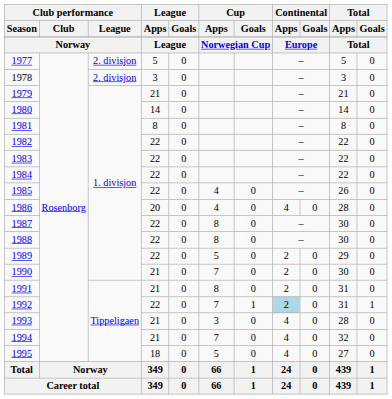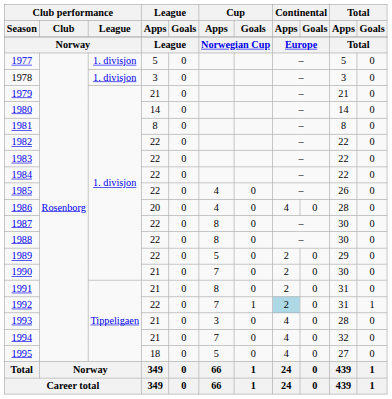 <table class="wikitable" style="text-align:center">
 <tr>
 <th colspan=3>Club performance</th>
 <th colspan=2>League</th>
 <th colspan=2>Cup</th>
 <th colspan=2>Continental</th>
 <th colspan=2>Total</th>
 </tr>
 <tr>
 <th>Season</th>
 <th>Club</th>
 <th>League</th>
 <th>Apps</th>
 <th>Goals</th>
 <th>Apps</th>
 <th>Goals</th>
 <th>Apps</th>
 <th>Goals</th>
 <th>Apps</th>
 <th>Goals</th>
 </tr>
 <tr>
 </tr>
 <tr>
 <th colspan=3>Norway</th>
 <th colspan=2>League</th>
 <th colspan=2><a href='#'>Norwegian Cup</a></th>
 <th colspan=2><a href='#'>Europe</a></th>
 <th colspan=2>Total</th>
 </tr>
 <tr>
 <td><a href='#'>1977</a></td>
 <td rowspan="19"><a href='#'>Rosenborg</a></td>
-<td><a href='#'>2. divisjon</a></td>
+<td><a href='#'>1. divisjon</a></td>
 <td>5</td>
 <td>0</td>
 <td></td>
 <td></td>
 <td colspan=2>–</td>
 <td>5</td>
 <td>0</td>
 </tr>
 <tr>
 <td>1978</td>
-<td><a href='#'>2. divisjon</a></td>
+<td><a href='#'>1. divisjon</a></td>
 <td>3</td>
 <td>0</td>
 <td></td>
 <td></td>
 <td colspan=2>–</td>
 <td>3</td>
 <td>0</td>
 </tr>
 <tr>
 <td><a href='#'>1979</a></td>
 <td rowspan="12"><a href='#'>1. divisjon</a></td>
 <td>21</td>
 <td>0</td>
 <td></td>
 <td></td>
 <td colspan=2>–</td>
 <td>21</td>
 <td>0</td>
 </tr>
 <tr>
 <td><a href='#'>1980</a></td>
 <td>14</td>
 <td>0</td>
 <td></td>
 <td></td>
 <td colspan=2>–</td>
 <td>14</td>
 <td>0</td>
 </tr>
 <tr>
 <td><a href='#'>1981</a></td>
 <td>8</td>
 <td>0</td>
 <td></td>
 <td></td>
 <td colspan=2>–</td>
 <td>8</td>
 <td>0</td>
 </tr>
 <tr>
 <td><a href='#'>1982</a></td>
 <td>22</td>
 <td>0</td>
 <td></td>
 <td></td>
 <td colspan=2>–</td>
 <td>22</td>
 <td>0</td>
 </tr>
 <tr>
 <td><a href='#'>1983</a></td>
 <td>22</td>
 <td>0</td>
 <td></td>
 <td></td>
 <td colspan=2>–</td>
 <td>22</td>
 <td>0</td>
 </tr>
 <tr>
 <td><a href='#'>1984</a></td>
 <td>22</td>
 <td>0</td>
 <td></td>
 <td></td>
 <td colspan=2>–</td>
 <td>22</td>
 <td>0</td>
 </tr>
 <tr>
 <td><a href='#'>1985</a></td>
 <td>22</td>
 <td>0</td>
 <td>4</td>
 <td>0</td>
 <td colspan=2>–</td>
 <td>26</td>
 <td>0</td>
 </tr>
 <tr>
 <td><a href='#'>1986</a></td>
 <td>20</td>
 <td>0</td>
 <td>4</td>
 <td>0</td>
 <td>4</td>
 <td>0</td>
 <td>28</td>
 <td>0</td>
 </tr>
 <tr>
 <td><a href='#'>1987</a></td>
 <td>22</td>
 <td>0</td>
 <td>8</td>
 <td>0</td>
 <td colspan=2>–</td>
 <td>30</td>
 <td>0</td>
 </tr>
 <tr>
 <td><a href='#'>1988</a></td>
 <td>22</td>
 <td>0</td>
 <td>8</td>
 <td>0</td>
 <td colspan=2>–</td>
 <td>30</td>
 <td>0</td>
 </tr>
 <tr>
 <td><a href='#'>1989</a></td>
 <td>22</td>
 <td>0</td>
 <td>5</td>
 <td>0</td>
 <td>2</td>
 <td>0</td>
 <td>29</td>
 <td>0</td>
 </tr>
 <tr>
 <td><a href='#'>1990</a></td>
 <td>21</td>
 <td>0</td>
 <td>7</td>
 <td>0</td>
 <td>2</td>
 <td>0</td>
 <td>30</td>
 <td>0</td>
 </tr>
 <tr>
 <td><a href='#'>1991</a></td>
 <td rowspan="5"><a href='#'>Tippeligaen</a></td>
 <td>21</td>
 <td>0</td>
 <td>8</td>
 <td>0</td>
 <td>2</td>
 <td>0</td>
 <td>31</td>
 <td>0</td>
 </tr>
 <tr>
 <td><a href='#'>1992</a></td>
 <td>22</td>
 <td>0</td>
 <td>7</td>
 <td>1</td>
 <td style="background: lightblue;">2</td>
 <td>0</td>
 <td>31</td>
 <td>1</td>
 </tr>
 <tr>
 <td><a href='#'>1993</a></td>
 <td>21</td>
 <td>0</td>
 <td>3</td>
 <td>0</td>
 <td>4</td>
 <td>0</td>
 <td>28</td>
 <td>0</td>
 </tr>
 <tr>
 <td><a href='#'>1994</a></td>
 <td>21</td>
 <td>0</td>
 <td>7</td>
 <td>0</td>
 <td>4</td>
 <td>0</td>
 <td>32</td>
 <td>0</td>
 </tr>
 <tr>
 <td><a href='#'>1995</a></td>
 <td>18</td>
 <td>0</td>
 <td>5</td>
 <td>0</td>
 <td>4</td>
 <td>0</td>
 <td>27</td>
 <td>0</td>
 </tr>
 <tr>
 <th rowspan=1>Total</th>
 <th colspan=2>Norway</th>
 <th>349</th>
 <th>0</th>
 <th>66</th>
 <th>1</th>
 <th>24</th>
 <th>0</th>
 <th>439</th>
 <th>1</th>
 </tr>
 <tr>
 <th colspan=3>Career total</th>
 <th>349</th>
 <th>0</th>
 <th>66</th>
 <th>1</th>
 <th>24</th>
 <th>0</th>
 <th>439</th>
 <th>1</th>
 </tr>
 </table>
